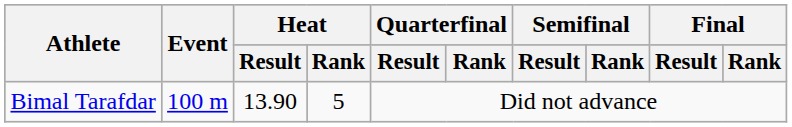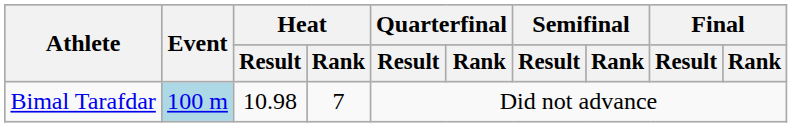 <table class=wikitable style="font-size:90%">
 <tr>
 <th rowspan="2">Athlete</th>
 <th rowspan="2">Event</th>
 <th colspan="2">Heat</th>
 <th colspan="2">Quarterfinal</th>
 <th colspan="2">Semifinal</th>
 <th colspan="2">Final</th>
 </tr>
 <tr style="font-size:95%">
 <th>Result</th>
 <th>Rank</th>
 <th>Result</th>
 <th>Rank</th>
 <th>Result</th>
 <th>Rank</th>
 <th>Result</th>
 <th>Rank</th>
 </tr>
 <tr align=center>
 <td align=left><a href='#'>Bimal Tarafdar</a></td>
-<td align=left><a href='#'>100 m</a></td>
-<td>13.90</td>
-<td>5</td>
+<td align=left style="background: lightblue;"><a href='#'>100 m</a></td>
+<td>10.98</td>
+<td>7</td>
 <td colspan=6>Did not advance</td>
 </tr>
 </table>
